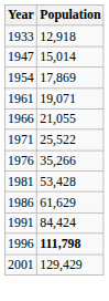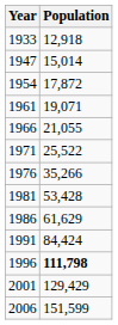 <table class="wikitable">
 <tr>
 <th>Year</th>
 <th>Population</th>
 </tr>
 <tr>
 <td>1933</td>
 <td>12,918</td>
 </tr>
 <tr>
 <td>1947</td>
 <td>15,014</td>
 </tr>
 <tr>
 <td>1954</td>
-<td>17,869</td>
+<td>17,872</td>
 </tr>
 <tr>
 <td>1961</td>
 <td>19,071</td>
 </tr>
 <tr>
 <td>1966</td>
 <td>21,055</td>
 </tr>
 <tr>
 <td>1971</td>
 <td>25,522</td>
 </tr>
 <tr>
 <td>1976</td>
 <td>35,266</td>
 </tr>
 <tr>
 <td>1981</td>
 <td>53,428</td>
 </tr>
 <tr>
 <td>1986</td>
 <td>61,629</td>
 </tr>
 <tr>
 <td>1991</td>
 <td>84,424</td>
 </tr>
 <tr>
 <td>1996</td>
 <td><strong>111,798</strong></td>
 </tr>
 <tr>
 <td>2001</td>
 <td>129,429</td>
 </tr>
+<tr>
+<td>2006</td>
+<td>151,599</td>
+</tr>
 </table>
